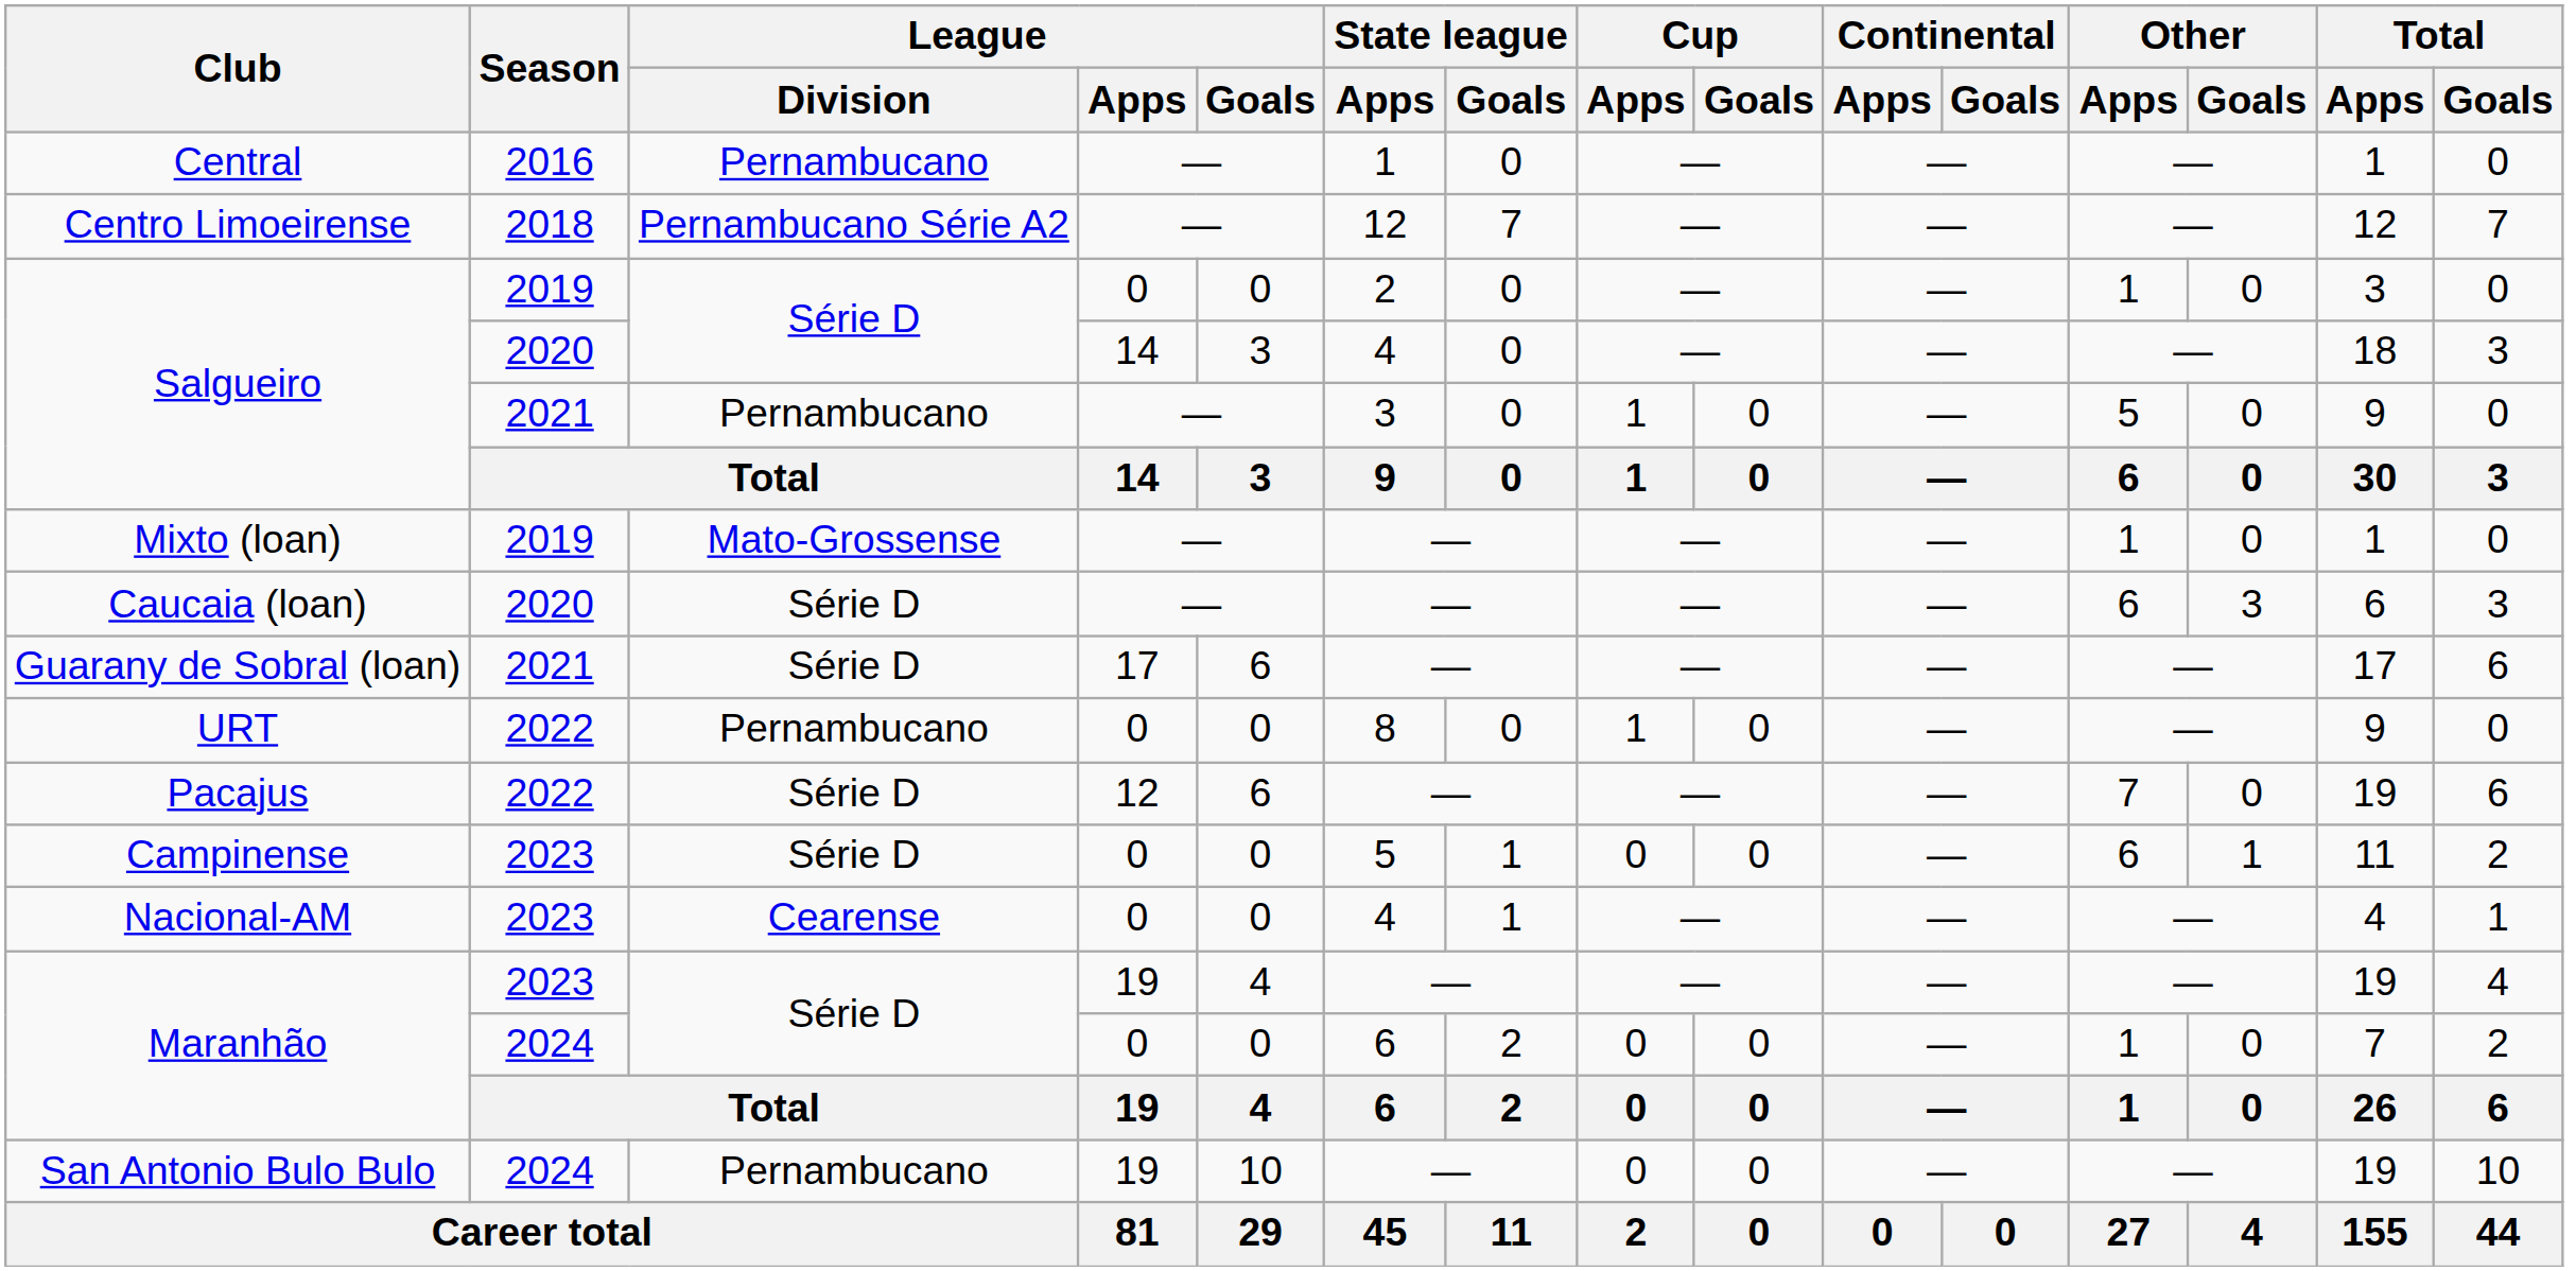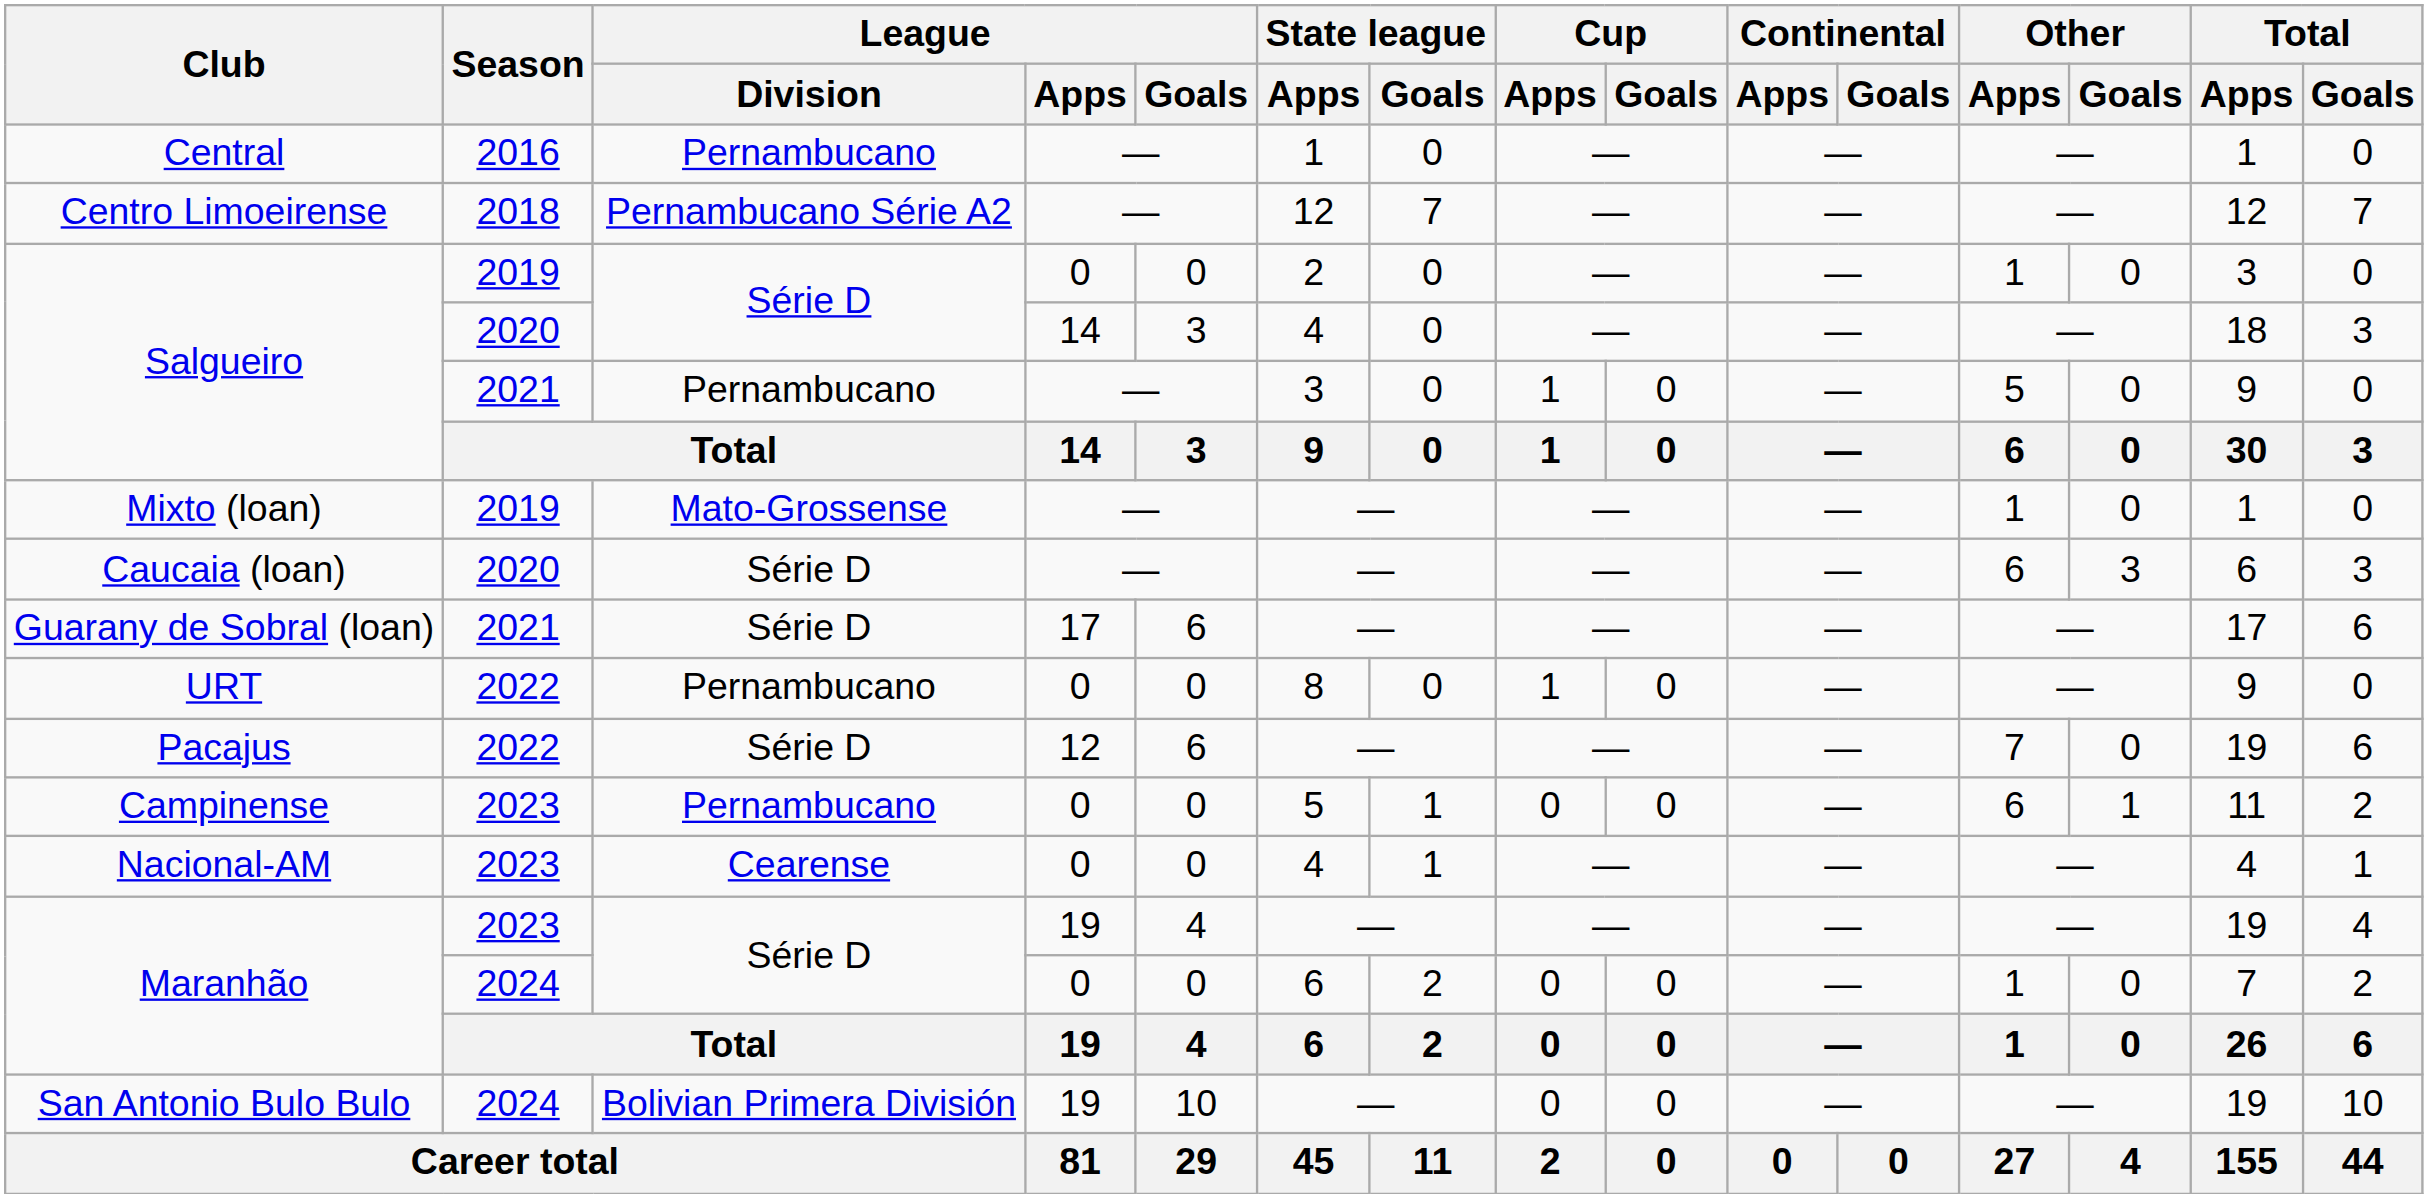 <table class="wikitable" style="text-align:center">
 <tr>
 <th rowspan="2">Club</th>
 <th rowspan="2">Season</th>
 <th colspan="3">League</th>
 <th colspan="2">State league</th>
 <th colspan="2">Cup</th>
 <th colspan="2">Continental</th>
 <th colspan="2">Other</th>
 <th colspan="2">Total</th>
 </tr>
 <tr>
 <th>Division</th>
 <th>Apps</th>
 <th>Goals</th>
 <th>Apps</th>
 <th>Goals</th>
 <th>Apps</th>
 <th>Goals</th>
 <th>Apps</th>
 <th>Goals</th>
 <th>Apps</th>
 <th>Goals</th>
 <th>Apps</th>
 <th>Goals</th>
 </tr>
 <tr>
 <td><a href='#'>Central</a></td>
 <td><a href='#'>2016</a></td>
 <td><a href='#'>Pernambucano</a></td>
 <td colspan="2">—</td>
 <td>1</td>
 <td>0</td>
 <td colspan="2">—</td>
 <td colspan="2">—</td>
 <td colspan="2">—</td>
 <td>1</td>
 <td>0</td>
 </tr>
 <tr>
 <td><a href='#'>Centro Limoeirense</a></td>
 <td><a href='#'>2018</a></td>
 <td><a href='#'>Pernambucano Série A2</a></td>
 <td colspan="2">—</td>
 <td>12</td>
 <td>7</td>
 <td colspan="2">—</td>
 <td colspan="2">—</td>
 <td colspan="2">—</td>
 <td>12</td>
 <td>7</td>
 </tr>
 <tr>
 <td rowspan="4"><a href='#'>Salgueiro</a></td>
 <td><a href='#'>2019</a></td>
 <td rowspan="2"><a href='#'>Série D</a></td>
 <td>0</td>
 <td>0</td>
 <td>2</td>
 <td>0</td>
 <td colspan="2">—</td>
 <td colspan="2">—</td>
 <td>1</td>
 <td>0</td>
 <td>3</td>
 <td>0</td>
 </tr>
 <tr>
 <td><a href='#'>2020</a></td>
 <td>14</td>
 <td>3</td>
 <td>4</td>
 <td>0</td>
 <td colspan="2">—</td>
 <td colspan="2">—</td>
 <td colspan="2">—</td>
 <td>18</td>
 <td>3</td>
 </tr>
 <tr>
 <td><a href='#'>2021</a></td>
 <td>Pernambucano</td>
 <td colspan="2">—</td>
 <td>3</td>
 <td>0</td>
 <td>1</td>
 <td>0</td>
 <td colspan="2">—</td>
 <td>5</td>
 <td>0</td>
 <td>9</td>
 <td>0</td>
 </tr>
 <tr>
 <th colspan="2">Total</th>
 <th>14</th>
 <th>3</th>
 <th>9</th>
 <th>0</th>
 <th>1</th>
 <th>0</th>
 <th colspan="2">—</th>
 <th>6</th>
 <th>0</th>
 <th>30</th>
 <th>3</th>
 </tr>
 <tr>
 <td><a href='#'>Mixto</a> (loan)</td>
 <td><a href='#'>2019</a></td>
 <td><a href='#'>Mato-Grossense</a></td>
 <td colspan="2">—</td>
 <td colspan="2">—</td>
 <td colspan="2">—</td>
 <td colspan="2">—</td>
 <td>1</td>
 <td>0</td>
 <td>1</td>
 <td>0</td>
 </tr>
 <tr>
 <td><a href='#'>Caucaia</a> (loan)</td>
 <td><a href='#'>2020</a></td>
 <td>Série D</td>
 <td colspan="2">—</td>
 <td colspan="2">—</td>
 <td colspan="2">—</td>
 <td colspan="2">—</td>
 <td>6</td>
 <td>3</td>
 <td>6</td>
 <td>3</td>
 </tr>
 <tr>
 <td><a href='#'>Guarany de Sobral</a> (loan)</td>
 <td><a href='#'>2021</a></td>
 <td>Série D</td>
 <td>17</td>
 <td>6</td>
 <td colspan="2">—</td>
 <td colspan="2">—</td>
 <td colspan="2">—</td>
 <td colspan="2">—</td>
 <td>17</td>
 <td>6</td>
 </tr>
 <tr>
 <td><a href='#'>URT</a></td>
 <td><a href='#'>2022</a></td>
 <td>Pernambucano</td>
 <td>0</td>
 <td>0</td>
 <td>8</td>
 <td>0</td>
 <td>1</td>
 <td>0</td>
 <td colspan="2">—</td>
 <td colspan="2">—</td>
 <td>9</td>
 <td>0</td>
 </tr>
 <tr>
 <td><a href='#'>Pacajus</a></td>
 <td><a href='#'>2022</a></td>
 <td>Série D</td>
 <td>12</td>
 <td>6</td>
 <td colspan="2">—</td>
 <td colspan="2">—</td>
 <td colspan="2">—</td>
 <td>7</td>
 <td>0</td>
 <td>19</td>
 <td>6</td>
 </tr>
 <tr>
 <td><a href='#'>Campinense</a></td>
 <td><a href='#'>2023</a></td>
-<td>Série D</td>
+<td><a href='#'>Pernambucano</a></td>
 <td>0</td>
 <td>0</td>
 <td>5</td>
 <td>1</td>
 <td>0</td>
 <td>0</td>
 <td colspan="2">—</td>
 <td>6</td>
 <td>1</td>
 <td>11</td>
 <td>2</td>
 </tr>
 <tr>
 <td><a href='#'>Nacional-AM</a></td>
 <td><a href='#'>2023</a></td>
 <td><a href='#'>Cearense</a></td>
 <td>0</td>
 <td>0</td>
 <td>4</td>
 <td>1</td>
 <td colspan="2">—</td>
 <td colspan="2">—</td>
 <td colspan="2">—</td>
 <td>4</td>
 <td>1</td>
 </tr>
 <tr>
 <td rowspan="3"><a href='#'>Maranhão</a></td>
 <td><a href='#'>2023</a></td>
 <td rowspan="2">Série D</td>
 <td>19</td>
 <td>4</td>
 <td colspan="2">—</td>
 <td colspan="2">—</td>
 <td colspan="2">—</td>
 <td colspan="2">—</td>
 <td>19</td>
 <td>4</td>
 </tr>
 <tr>
 <td><a href='#'>2024</a></td>
 <td>0</td>
 <td>0</td>
 <td>6</td>
 <td>2</td>
 <td>0</td>
 <td>0</td>
 <td colspan="2">—</td>
 <td>1</td>
 <td>0</td>
 <td>7</td>
 <td>2</td>
 </tr>
 <tr>
 <th colspan="2">Total</th>
 <th>19</th>
 <th>4</th>
 <th>6</th>
 <th>2</th>
 <th>0</th>
 <th>0</th>
 <th colspan="2">—</th>
 <th>1</th>
 <th>0</th>
 <th>26</th>
 <th>6</th>
 </tr>
 <tr>
 <td><a href='#'>San Antonio Bulo Bulo</a></td>
 <td><a href='#'>2024</a></td>
-<td>Pernambucano</td>
+<td><a href='#'>Bolivian Primera División</a></td>
 <td>19</td>
 <td>10</td>
 <td colspan="2">—</td>
 <td>0</td>
 <td>0</td>
 <td colspan="2">—</td>
 <td colspan="2">—</td>
 <td>19</td>
 <td>10</td>
 </tr>
 <tr>
 <th colspan="3">Career total</th>
 <th>81</th>
 <th>29</th>
 <th>45</th>
 <th>11</th>
 <th>2</th>
 <th>0</th>
 <th>0</th>
 <th>0</th>
 <th>27</th>
 <th>4</th>
 <th>155</th>
 <th>44</th>
 </tr>
 </table>
